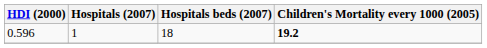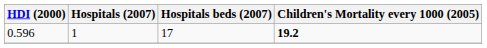 <table class="wikitable" border="1">
 <tr>
 <th><a href='#'>HDI</a> (2000)</th>
 <th>Hospitals (2007)</th>
 <th>Hospitals beds (2007)</th>
 <th>Children's Mortality every 1000 (2005)</th>
 </tr>
 <tr>
 <td>0.596</td>
 <td>1</td>
-<td>18</td>
+<td>17</td>
 <td><strong>19.2</strong></td>
 </tr>
 <tr>
 </tr>
 </table>
